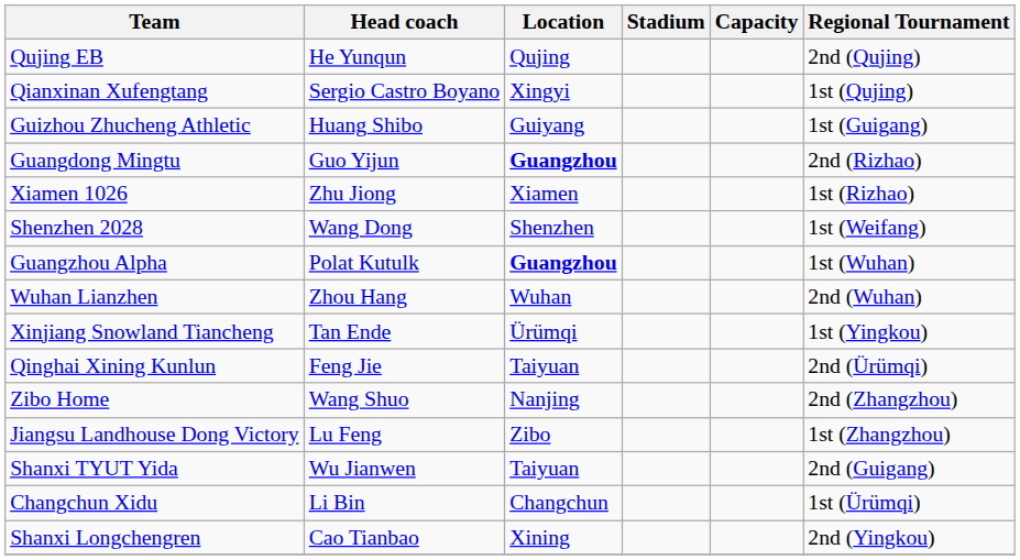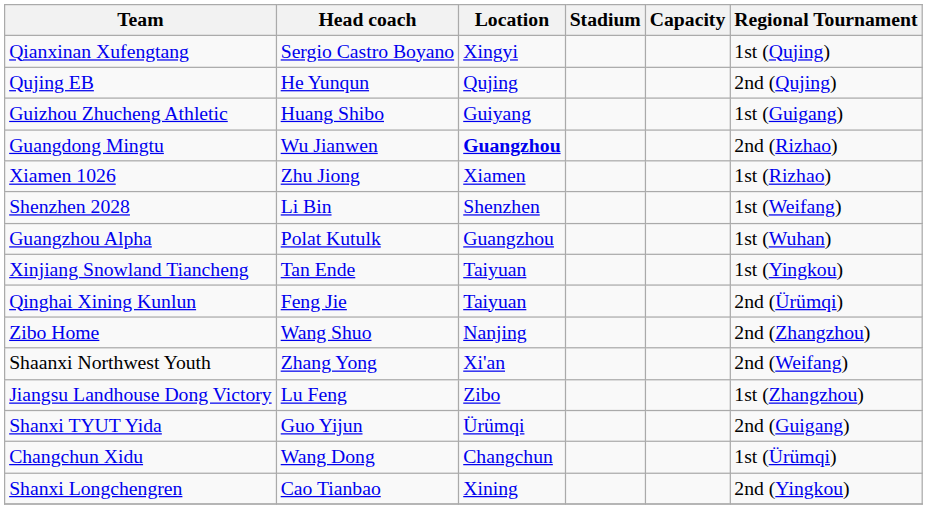 <table class="wikitable sortable" style="font-size:100%">
 <tr>
 <th>Team</th>
 <th>Head coach</th>
 <th>Location</th>
 <th>Stadium</th>
 <th>Capacity</th>
 <th>Regional Tournament</th>
 </tr>
 <tr>
+<td><a href='#'>Qianxinan Xufengtang</a></td>
+<td> <a href='#'>Sergio Castro Boyano</a></td>
+<td><a href='#'>Xingyi</a></td>
+<td></td>
+<td></td>
+<td data-sort-value="1">1st (<a href='#'>Qujing</a>)</td>
+</tr>
+<tr>
 <td><a href='#'>Qujing EB</a></td>
 <td> <a href='#'>He Yunqun</a></td>
 <td><a href='#'>Qujing</a></td>
 <td></td>
 <td></td>
 <td data-sort-value="2">2nd (<a href='#'>Qujing</a>)</td>
-</tr>
-<tr>
-<td><a href='#'>Qianxinan Xufengtang</a></td>
-<td> <a href='#'>Sergio Castro Boyano</a></td>
-<td><a href='#'>Xingyi</a></td>
-<td></td>
-<td></td>
-<td data-sort-value="1">1st (<a href='#'>Qujing</a>)</td>
 </tr>
 <tr>
 <td><a href='#'>Guizhou Zhucheng Athletic</a></td>
 <td> <a href='#'>Huang Shibo</a></td>
 <td><a href='#'>Guiyang</a></td>
 <td></td>
 <td></td>
 <td data-sort-value="3">1st (<a href='#'>Guigang</a>)</td>
 </tr>
 <tr>
 <td><a href='#'>Guangdong Mingtu</a></td>
-<td> <a href='#'>Guo Yijun</a></td>
+<td> <a href='#'>Wu Jianwen</a></td>
 <td><strong><a href='#'>Guangzhou</a></strong></td>
 <td></td>
 <td></td>
 <td data-sort-value="14">2nd (<a href='#'>Rizhao</a>)</td>
 </tr>
 <tr>
 <td><a href='#'>Xiamen 1026</a></td>
 <td> <a href='#'>Zhu Jiong</a></td>
 <td><a href='#'>Xiamen</a></td>
 <td></td>
 <td></td>
 <td data-sort-value="13">1st (<a href='#'>Rizhao</a>)</td>
 </tr>
 <tr>
 <td><a href='#'>Shenzhen 2028</a></td>
-<td> <a href='#'>Wang Dong</a></td>
+<td> <a href='#'>Li Bin</a></td>
 <td><a href='#'>Shenzhen</a></td>
 <td></td>
 <td></td>
 <td data-sort-value="11">1st (<a href='#'>Weifang</a>)</td>
 </tr>
 <tr>
 <td><a href='#'>Guangzhou Alpha</a></td>
 <td> <a href='#'>Polat Kutulk</a></td>
-<td><strong><a href='#'>Guangzhou</a></strong></td>
+<td><a href='#'>Guangzhou</a></td>
 <td></td>
 <td></td>
 <td data-sort-value="7">1st (<a href='#'>Wuhan</a>)</td>
 </tr>
 <tr>
-<td><a href='#'>Wuhan Lianzhen</a></td>
-<td> <a href='#'>Zhou Hang</a></td>
-<td><a href='#'>Wuhan</a></td>
-<td></td>
-<td></td>
-<td data-sort-value="8">2nd (<a href='#'>Wuhan</a>)</td>
-</tr>
-<tr>
 <td><a href='#'>Xinjiang Snowland Tiancheng</a></td>
 <td> <a href='#'>Tan Ende</a></td>
-<td><a href='#'>Ürümqi</a></td>
+<td><a href='#'>Taiyuan</a></td>
 <td></td>
 <td></td>
 <td data-sort-value="15">1st (<a href='#'>Yingkou</a>)</td>
 </tr>
 <tr>
 <td><a href='#'>Qinghai Xining Kunlun</a></td>
 <td> <a href='#'>Feng Jie</a></td>
 <td><a href='#'>Taiyuan</a></td>
 <td></td>
 <td></td>
 <td data-sort-value="10">2nd (<a href='#'>Ürümqi</a>)</td>
 </tr>
 <tr>
 <td><a href='#'>Zibo Home</a></td>
 <td> <a href='#'>Wang Shuo</a></td>
 <td><a href='#'>Nanjing</a></td>
 <td></td>
 <td></td>
 <td data-sort-value="6">2nd (<a href='#'>Zhangzhou</a>)</td>
 </tr>
 <tr>
+<td>Shaanxi Northwest Youth</td>
+<td> <a href='#'>Zhang Yong</a></td>
+<td><a href='#'>Xi'an</a></td>
+<td></td>
+<td></td>
+<td data-sort-value="12">2nd (<a href='#'>Weifang</a>)</td>
+</tr>
+<tr>
 <td><a href='#'>Jiangsu Landhouse Dong Victory</a></td>
 <td> <a href='#'>Lu Feng</a></td>
 <td><a href='#'>Zibo</a></td>
 <td></td>
 <td></td>
 <td data-sort-value="5">1st (<a href='#'>Zhangzhou</a>)</td>
 </tr>
 <tr>
 <td><a href='#'>Shanxi TYUT Yida</a></td>
-<td> <a href='#'>Wu Jianwen</a></td>
-<td><a href='#'>Taiyuan</a></td>
+<td> <a href='#'>Guo Yijun</a></td>
+<td><a href='#'>Ürümqi</a></td>
 <td></td>
 <td></td>
 <td data-sort-value="4">2nd (<a href='#'>Guigang</a>)</td>
 </tr>
 <tr>
 <td><a href='#'>Changchun Xidu</a></td>
-<td> <a href='#'>Li Bin</a></td>
+<td> <a href='#'>Wang Dong</a></td>
 <td><a href='#'>Changchun</a></td>
 <td></td>
 <td></td>
 <td data-sort-value="9">1st (<a href='#'>Ürümqi</a>)</td>
 </tr>
 <tr>
 <td><a href='#'>Shanxi Longchengren</a></td>
 <td> <a href='#'>Cao Tianbao</a></td>
 <td><a href='#'>Xining</a></td>
 <td></td>
 <td></td>
 <td data-sort-value="16">2nd (<a href='#'>Yingkou</a>)</td>
 </tr>
 <tr>
 </tr>
 </table>
